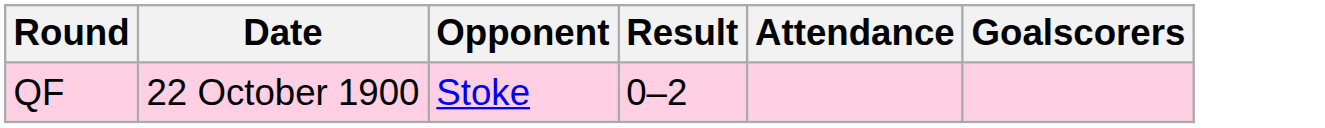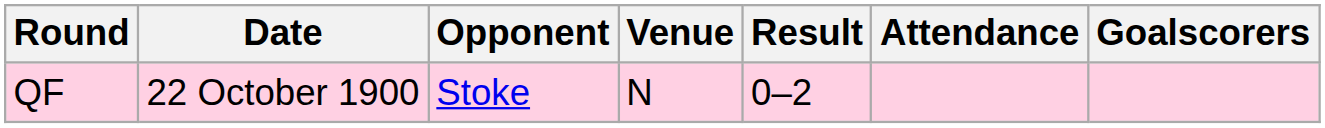 <table class="wikitable">
 <tr>
 <th>Round</th>
 <th>Date</th>
 <th>Opponent</th>
+<th>Venue</th>
 <th>Result</th>
 <th>Attendance</th>
 <th>Goalscorers</th>
 </tr>
 <tr style="background-color: #ffd0e3;">
 <td>QF</td>
 <td>22 October 1900</td>
 <td><a href='#'>Stoke</a></td>
+<td>N</td>
 <td>0–2</td>
 <td></td>
 <td></td>
 </tr>
 </table>
